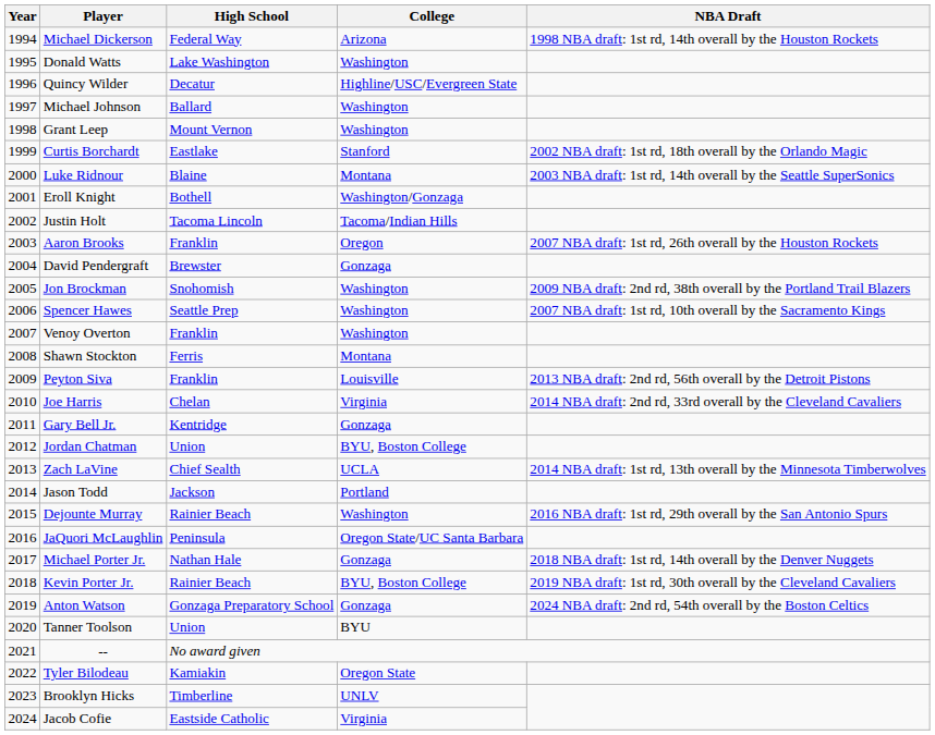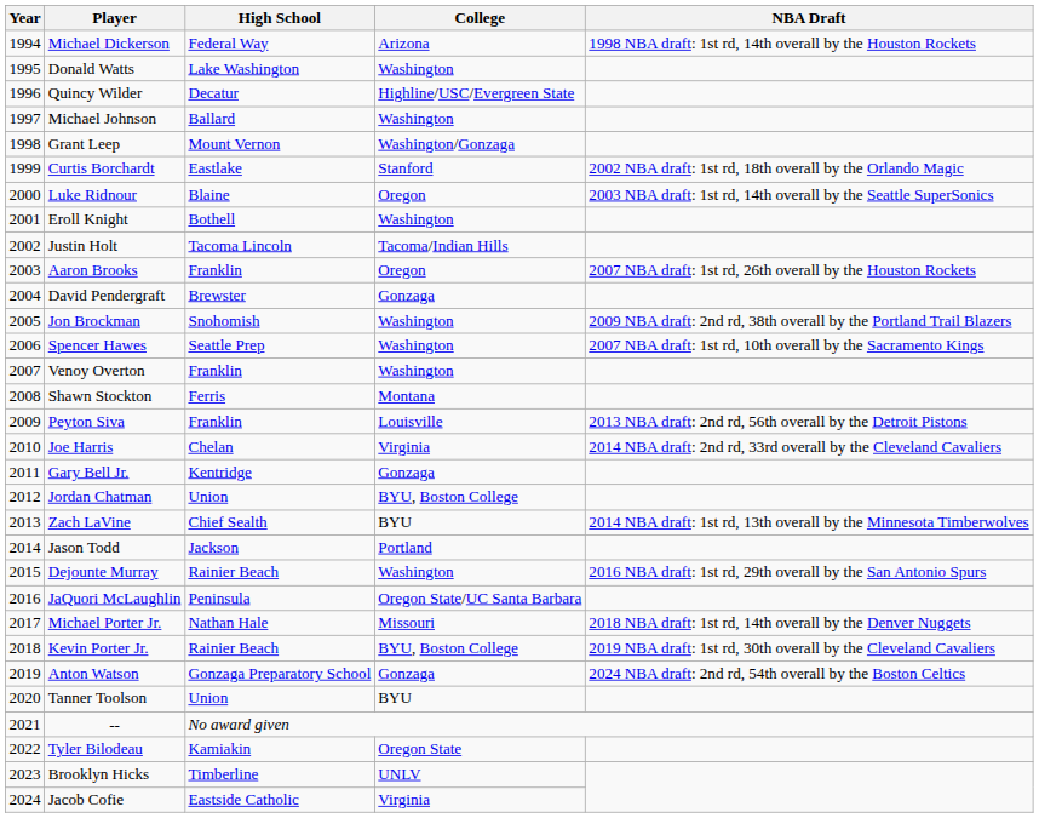 <table class="wikitable sortable">
 <tr>
 <th>Year</th>
 <th>Player</th>
 <th>High School</th>
 <th>College</th>
 <th>NBA Draft</th>
 </tr>
 <tr>
 <td>1994</td>
 <td><a href='#'>Michael Dickerson</a></td>
 <td><a href='#'>Federal Way</a></td>
 <td><a href='#'>Arizona</a></td>
 <td><a href='#'>1998 NBA draft</a>: 1st rd, 14th overall by the <a href='#'>Houston Rockets</a></td>
 </tr>
 <tr>
 <td>1995</td>
 <td>Donald Watts</td>
 <td><a href='#'>Lake Washington</a></td>
 <td><a href='#'>Washington</a></td>
 <td></td>
 </tr>
 <tr>
 <td>1996</td>
 <td>Quincy Wilder</td>
 <td><a href='#'>Decatur</a></td>
 <td><a href='#'>Highline</a>/<a href='#'>USC</a>/<a href='#'>Evergreen State</a></td>
 <td></td>
 </tr>
 <tr>
 <td>1997</td>
 <td>Michael Johnson</td>
 <td><a href='#'>Ballard</a></td>
 <td><a href='#'>Washington</a></td>
 <td></td>
 </tr>
 <tr>
 <td>1998</td>
 <td>Grant Leep</td>
 <td><a href='#'>Mount Vernon</a></td>
-<td><a href='#'>Washington</a></td>
+<td><a href='#'>Washington</a>/<a href='#'>Gonzaga</a></td>
 <td></td>
 </tr>
 <tr>
 <td>1999</td>
 <td><a href='#'>Curtis Borchardt</a></td>
 <td><a href='#'>Eastlake</a></td>
 <td><a href='#'>Stanford</a></td>
 <td><a href='#'>2002 NBA draft</a>: 1st rd, 18th overall by the <a href='#'>Orlando Magic</a></td>
 </tr>
 <tr>
 <td>2000</td>
 <td><a href='#'>Luke Ridnour</a></td>
 <td><a href='#'>Blaine</a></td>
-<td><a href='#'>Montana</a></td>
+<td><a href='#'>Oregon</a></td>
 <td><a href='#'>2003 NBA draft</a>: 1st rd, 14th overall by the <a href='#'>Seattle SuperSonics</a></td>
 </tr>
 <tr>
 <td>2001</td>
 <td>Eroll Knight</td>
 <td><a href='#'>Bothell</a></td>
-<td><a href='#'>Washington</a>/<a href='#'>Gonzaga</a></td>
+<td><a href='#'>Washington</a></td>
 <td></td>
 </tr>
 <tr>
 <td>2002</td>
 <td>Justin Holt</td>
 <td><a href='#'>Tacoma Lincoln</a></td>
 <td><a href='#'>Tacoma</a>/<a href='#'>Indian Hills</a></td>
 <td></td>
 </tr>
 <tr>
 <td>2003</td>
 <td><a href='#'>Aaron Brooks</a></td>
 <td><a href='#'>Franklin</a></td>
 <td><a href='#'>Oregon</a></td>
 <td><a href='#'>2007 NBA draft</a>: 1st rd, 26th overall by the <a href='#'>Houston Rockets</a></td>
 </tr>
 <tr>
 <td>2004</td>
 <td>David Pendergraft</td>
 <td><a href='#'>Brewster</a></td>
 <td><a href='#'>Gonzaga</a></td>
 <td></td>
 </tr>
 <tr>
 <td>2005</td>
 <td><a href='#'>Jon Brockman</a></td>
 <td><a href='#'>Snohomish</a></td>
 <td><a href='#'>Washington</a></td>
 <td><a href='#'>2009 NBA draft</a>: 2nd rd, 38th overall by the <a href='#'>Portland Trail Blazers</a></td>
 </tr>
 <tr>
 <td>2006</td>
 <td><a href='#'>Spencer Hawes</a></td>
 <td><a href='#'>Seattle Prep</a></td>
 <td><a href='#'>Washington</a></td>
 <td><a href='#'>2007 NBA draft</a>: 1st rd, 10th overall by the <a href='#'>Sacramento Kings</a></td>
 </tr>
 <tr>
 <td>2007</td>
 <td>Venoy Overton</td>
 <td><a href='#'>Franklin</a></td>
 <td><a href='#'>Washington</a></td>
 <td></td>
 </tr>
 <tr>
 <td>2008</td>
 <td>Shawn Stockton</td>
 <td><a href='#'>Ferris</a></td>
 <td><a href='#'>Montana</a></td>
 <td></td>
 </tr>
 <tr>
 <td>2009</td>
 <td><a href='#'>Peyton Siva</a></td>
 <td><a href='#'>Franklin</a></td>
 <td><a href='#'>Louisville</a></td>
 <td><a href='#'>2013 NBA draft</a>: 2nd rd, 56th overall by the <a href='#'>Detroit Pistons</a></td>
 </tr>
 <tr>
 <td>2010</td>
 <td><a href='#'>Joe Harris</a></td>
 <td><a href='#'>Chelan</a></td>
 <td><a href='#'>Virginia</a></td>
 <td><a href='#'>2014 NBA draft</a>: 2nd rd, 33rd overall by the <a href='#'>Cleveland Cavaliers</a></td>
 </tr>
 <tr>
 <td>2011</td>
 <td><a href='#'>Gary Bell Jr.</a></td>
 <td><a href='#'>Kentridge</a></td>
 <td><a href='#'>Gonzaga</a></td>
 <td></td>
 </tr>
 <tr>
 <td>2012</td>
 <td><a href='#'>Jordan Chatman</a></td>
 <td><a href='#'>Union</a></td>
 <td><a href='#'>BYU</a>, <a href='#'>Boston College</a></td>
 <td></td>
 </tr>
 <tr>
 <td>2013</td>
 <td><a href='#'>Zach LaVine</a></td>
 <td><a href='#'>Chief Sealth</a></td>
-<td><a href='#'>UCLA</a></td>
+<td>BYU</td>
 <td><a href='#'>2014 NBA draft</a>: 1st rd, 13th overall by the <a href='#'>Minnesota Timberwolves</a></td>
 </tr>
 <tr>
 <td>2014</td>
 <td>Jason Todd</td>
 <td><a href='#'>Jackson</a></td>
 <td><a href='#'>Portland</a></td>
 <td></td>
 </tr>
 <tr>
 <td>2015</td>
 <td><a href='#'>Dejounte Murray</a></td>
 <td><a href='#'>Rainier Beach</a></td>
 <td><a href='#'>Washington</a></td>
 <td><a href='#'>2016 NBA draft</a>: 1st rd, 29th overall by the <a href='#'>San Antonio Spurs</a></td>
 </tr>
 <tr>
 <td>2016</td>
 <td><a href='#'>JaQuori McLaughlin</a></td>
 <td><a href='#'>Peninsula</a></td>
 <td><a href='#'>Oregon State</a>/<a href='#'>UC Santa Barbara</a></td>
 <td></td>
 </tr>
 <tr>
 <td>2017</td>
 <td><a href='#'>Michael Porter Jr.</a></td>
 <td><a href='#'>Nathan Hale</a></td>
-<td><a href='#'>Gonzaga</a></td>
+<td><a href='#'>Missouri</a></td>
 <td><a href='#'>2018 NBA draft</a>: 1st rd, 14th overall by the <a href='#'>Denver Nuggets</a></td>
 </tr>
 <tr>
 <td>2018</td>
 <td><a href='#'>Kevin Porter Jr.</a></td>
 <td><a href='#'>Rainier Beach</a></td>
 <td><a href='#'>BYU</a>, <a href='#'>Boston College</a></td>
 <td><a href='#'>2019 NBA draft</a>: 1st rd, 30th overall by the <a href='#'>Cleveland Cavaliers</a></td>
 </tr>
 <tr>
 <td>2019</td>
 <td><a href='#'>Anton Watson</a></td>
 <td><a href='#'>Gonzaga Preparatory School</a></td>
 <td><a href='#'>Gonzaga</a></td>
 <td><a href='#'>2024 NBA draft</a>: 2nd rd, 54th overall by the <a href='#'>Boston Celtics</a></td>
 </tr>
 <tr>
 <td>2020</td>
 <td>Tanner Toolson</td>
 <td><a href='#'>Union</a></td>
 <td>BYU</td>
 <td></td>
 </tr>
 <tr>
 <td>2021</td>
 <td align=center>--</td>
 <td colspan="3"><em>No award given</em></td>
 </tr>
 <tr>
 <td>2022</td>
 <td><a href='#'>Tyler Bilodeau</a></td>
 <td><a href='#'>Kamiakin</a></td>
 <td><a href='#'>Oregon State</a></td>
 <td></td>
 </tr>
 <tr>
 <td>2023</td>
 <td>Brooklyn Hicks</td>
 <td><a href='#'>Timberline</a></td>
 <td><a href='#'>UNLV</a></td>
 </tr>
 <tr>
 <td>2024</td>
 <td>Jacob Cofie</td>
 <td><a href='#'>Eastside Catholic</a></td>
 <td><a href='#'>Virginia</a></td>
 </tr>
 </table>
